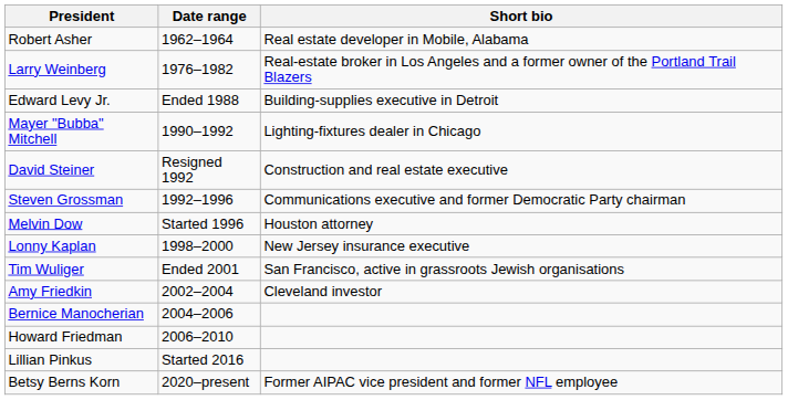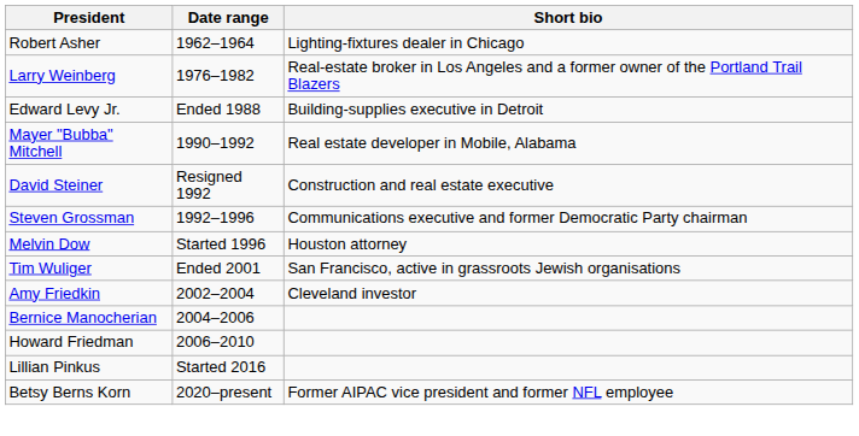 <table class="wikitable">
 <tr>
 <th>President</th>
 <th>Date range</th>
 <th>Short bio</th>
 </tr>
 <tr>
 <td>Robert Asher</td>
 <td>1962–1964</td>
-<td>Real estate developer in Mobile, Alabama</td>
+<td>Lighting-fixtures dealer in Chicago</td>
 </tr>
 <tr>
 <td><a href='#'>Larry Weinberg</a></td>
 <td>1976–1982</td>
 <td>Real-estate broker in Los Angeles and a former owner of the <a href='#'>Portland Trail Blazers</a></td>
 </tr>
 <tr>
 <td>Edward Levy Jr.</td>
 <td>Ended 1988</td>
 <td>Building-supplies executive in Detroit</td>
 </tr>
 <tr>
 <td><a href='#'>Mayer "Bubba" Mitchell</a></td>
 <td>1990–1992</td>
-<td>Lighting-fixtures dealer in Chicago</td>
+<td>Real estate developer in Mobile, Alabama</td>
 </tr>
 <tr>
 <td><a href='#'>David Steiner</a></td>
 <td>Resigned 1992</td>
 <td>Construction and real estate executive</td>
 </tr>
 <tr>
 <td><a href='#'>Steven Grossman</a></td>
 <td>1992–1996</td>
 <td>Communications executive and former Democratic Party chairman</td>
 </tr>
 <tr>
 <td><a href='#'>Melvin Dow</a></td>
 <td>Started 1996</td>
 <td>Houston attorney</td>
-</tr>
-<tr>
-<td><a href='#'>Lonny Kaplan</a></td>
-<td>1998–2000</td>
-<td>New Jersey insurance executive</td>
 </tr>
 <tr>
 <td><a href='#'>Tim Wuliger</a></td>
 <td>Ended 2001</td>
 <td>San Francisco, active in grassroots Jewish organisations</td>
 </tr>
 <tr>
 <td><a href='#'>Amy Friedkin</a></td>
 <td>2002–2004</td>
 <td>Cleveland investor</td>
 </tr>
 <tr>
 <td><a href='#'>Bernice Manocherian</a></td>
 <td>2004–2006</td>
 <td></td>
 </tr>
 <tr>
 <td>Howard Friedman</td>
 <td>2006–2010</td>
 <td></td>
 </tr>
 <tr>
 <td>Lillian Pinkus</td>
 <td>Started 2016</td>
 <td></td>
 </tr>
 <tr>
 <td>Betsy Berns Korn</td>
 <td>2020–present</td>
 <td>Former AIPAC vice president and former <a href='#'>NFL</a> employee</td>
 </tr>
 </table>
